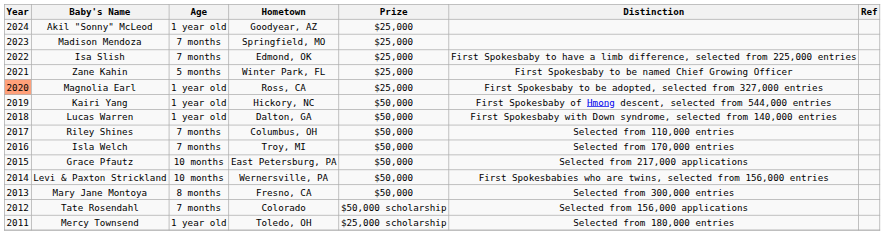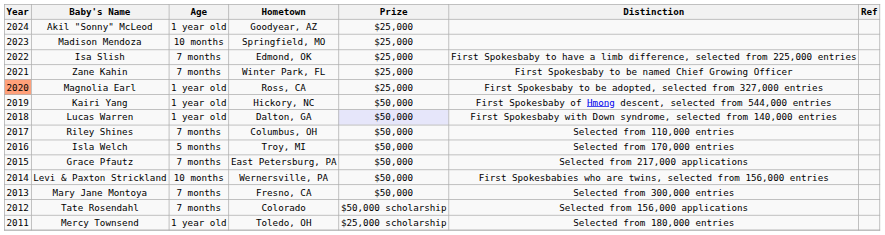 <table cellpadding=10px class="wikitable" style="text-align: center">
 <tr>
 <th>Year</th>
 <th>Baby's Name</th>
 <th>Age</th>
 <th>Hometown</th>
 <th>Prize</th>
 <th>Distinction</th>
 <th>Ref</th>
 </tr>
 <tr>
 <td>2024</td>
 <td>Akil "Sonny" McLeod</td>
 <td>1 year old</td>
 <td>Goodyear, AZ</td>
 <td>$25,000</td>
 <td></td>
 <td></td>
 </tr>
 <tr>
 <td>2023</td>
 <td>Madison Mendoza</td>
-<td>7 months</td>
+<td>10 months</td>
 <td>Springfield, MO</td>
 <td>$25,000</td>
 <td></td>
 <td></td>
 </tr>
 <tr>
 <td>2022</td>
 <td>Isa Slish</td>
 <td>7 months</td>
 <td>Edmond, OK</td>
 <td>$25,000</td>
 <td>First Spokesbaby to have a limb difference, selected from 225,000 entries</td>
 <td></td>
 </tr>
 <tr>
 <td>2021</td>
 <td>Zane Kahin</td>
-<td>5 months</td>
+<td>7 months</td>
 <td>Winter Park, FL</td>
 <td>$25,000</td>
 <td>First Spokesbaby to be named Chief Growing Officer</td>
 <td></td>
 </tr>
 <tr>
 <td style="background: lightsalmon;">2020</td>
 <td>Magnolia Earl</td>
 <td>1 year old</td>
 <td>Ross, CA</td>
 <td>$25,000</td>
 <td>First Spokesbaby to be adopted, selected from 327,000 entries</td>
 <td></td>
 </tr>
 <tr>
 <td>2019</td>
 <td>Kairi Yang</td>
 <td>1 year old</td>
 <td>Hickory, NC</td>
 <td>$50,000</td>
 <td>First Spokesbaby of <a href='#'>Hmong</a> descent, selected from 544,000 entries</td>
 <td></td>
 </tr>
 <tr>
 <td>2018</td>
 <td>Lucas Warren</td>
 <td>1 year old</td>
 <td>Dalton, GA</td>
-<td>$50,000</td>
+<td style="background: lavender;">$50,000</td>
 <td>First Spokesbaby with Down syndrome, selected from 140,000 entries</td>
 <td></td>
 </tr>
 <tr>
 <td>2017</td>
 <td>Riley Shines</td>
 <td>7 months</td>
 <td>Columbus, OH</td>
 <td>$50,000</td>
 <td>Selected from 110,000 entries</td>
 <td></td>
 </tr>
 <tr>
 <td>2016</td>
 <td>Isla Welch</td>
-<td>7 months</td>
+<td>5 months</td>
 <td>Troy, MI</td>
 <td>$50,000</td>
 <td>Selected from 170,000 entries</td>
 <td></td>
 </tr>
 <tr>
 <td>2015</td>
 <td>Grace Pfautz</td>
-<td>10 months</td>
+<td>7 months</td>
 <td>East Petersburg, PA</td>
 <td>$50,000</td>
 <td>Selected from 217,000 applications</td>
 <td></td>
 </tr>
 <tr>
 <td>2014</td>
 <td>Levi & Paxton Strickland</td>
 <td>10 months</td>
 <td>Wernersville, PA</td>
 <td>$50,000</td>
 <td>First Spokesbabies who are twins, selected from 156,000 entries</td>
 <td></td>
 </tr>
 <tr>
 <td>2013</td>
 <td>Mary Jane Montoya</td>
-<td>8 months</td>
+<td>7 months</td>
 <td>Fresno, CA</td>
 <td>$50,000</td>
 <td>Selected from 300,000 entries</td>
 <td></td>
 </tr>
 <tr>
 <td>2012</td>
 <td>Tate Rosendahl</td>
 <td>7 months</td>
 <td>Colorado</td>
 <td>$50,000 scholarship</td>
 <td>Selected from 156,000 applications</td>
 <td></td>
 </tr>
 <tr>
 <td>2011</td>
 <td>Mercy Townsend</td>
 <td>1 year old</td>
 <td>Toledo, OH</td>
 <td>$25,000 scholarship</td>
 <td>Selected from 180,000 entries</td>
 <td></td>
 </tr>
 <tr>
 </tr>
 </table>
